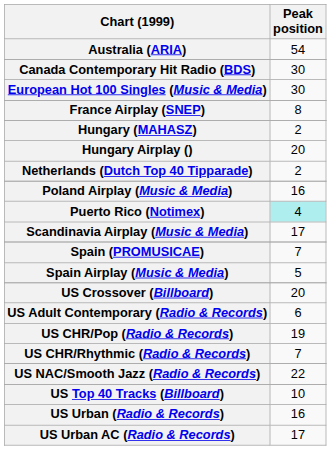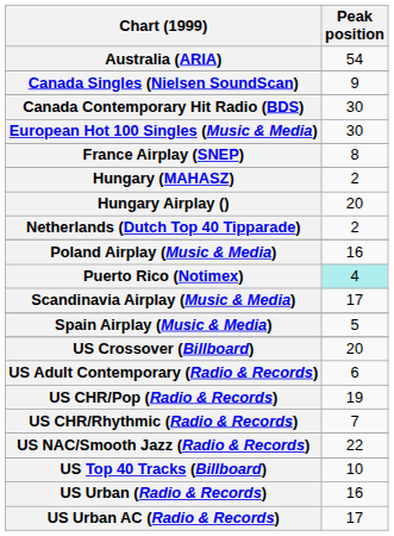 <table class="wikitable sortable plainrowheaders" style="text-align:center;">
 <tr>
 <th>Chart (1999)</th>
 <th>Peak<br>position</th>
 </tr>
 <tr>
 <th scope="row">Australia (<a href='#'>ARIA</a>)</th>
 <td>54</td>
 </tr>
 <tr>
 </tr>
 <tr>
+</tr>
+<tr>
+<th scope="row"><a href='#'>Canada Singles</a> (<a href='#'>Nielsen SoundScan</a>)</th>
+<td>9</td>
 </tr>
 <tr>
 </tr>
 <tr>
 </tr>
 <tr>
 <th scope="row">Canada Contemporary Hit Radio (<a href='#'>BDS</a>)</th>
 <td>30</td>
 </tr>
 <tr>
 <th scope="row"><a href='#'>European Hot 100 Singles</a> (<em><a href='#'>Music & Media</a></em>)</th>
 <td>30</td>
 </tr>
 <tr>
 </tr>
 <tr>
 <th scope="row">France Airplay (<a href='#'>SNEP</a>)</th>
 <td>8</td>
 </tr>
 <tr>
 </tr>
 <tr>
 <th scope="row">Hungary (<a href='#'>MAHASZ</a>)</th>
 <td>2</td>
 </tr>
 <tr>
 <th scope="row">Hungary Airplay ()</th>
 <td>20</td>
 </tr>
 <tr>
 <th scope="row">Netherlands (<a href='#'>Dutch Top 40 Tipparade</a>)</th>
 <td>2</td>
 </tr>
 <tr>
 </tr>
 <tr>
 </tr>
 <tr>
 <th scope="row">Poland Airplay (<em><a href='#'>Music & Media</a></em>)</th>
 <td>16</td>
 </tr>
 <tr>
 <th scope="row">Puerto Rico (<a href='#'>Notimex</a>)</th>
 <td style="background: paleturquoise;">4</td>
 </tr>
 <tr>
 <th scope="row">Scandinavia Airplay (<em><a href='#'>Music & Media</a></em>)</th>
 <td>17</td>
 </tr>
 <tr>
-</tr>
-<tr>
-<th scope="row">Spain (<a href='#'>PROMUSICAE</a>)</th>
-<td>7</td>
 </tr>
 <tr>
 <th scope="row">Spain Airplay (<em><a href='#'>Music & Media</a></em>)</th>
 <td>5</td>
 </tr>
 <tr>
 </tr>
 <tr>
 </tr>
 <tr>
 </tr>
 <tr>
 </tr>
 <tr>
 </tr>
 <tr>
 <th scope="row">US Crossover (<em><a href='#'>Billboard</a></em>)<br></th>
 <td>20</td>
 </tr>
 <tr>
 <th scope="row">US Adult Contemporary (<em><a href='#'>Radio & Records</a></em>)</th>
 <td>6</td>
 </tr>
 <tr>
 <th scope="row">US CHR/Pop (<em><a href='#'>Radio & Records</a></em>)</th>
 <td>19</td>
 </tr>
 <tr>
 <th scope="row">US CHR/Rhythmic (<em><a href='#'>Radio & Records</a></em>)</th>
 <td>7</td>
 </tr>
 <tr>
 </tr>
 <tr>
 </tr>
 <tr>
 </tr>
 <tr>
 </tr>
 <tr>
 </tr>
 <tr>
 <th scope="row">US NAC/Smooth Jazz (<em><a href='#'>Radio & Records</a></em>)</th>
 <td>22</td>
 </tr>
 <tr>
 </tr>
 <tr>
 <th scope="row">US <a href='#'>Top 40 Tracks</a> (<em><a href='#'>Billboard</a></em>)</th>
 <td>10</td>
 </tr>
 <tr>
 <th scope="row">US Urban (<em><a href='#'>Radio & Records</a></em>)</th>
 <td>16</td>
 </tr>
 <tr>
 <th scope="row">US Urban AC (<em><a href='#'>Radio & Records</a></em>)</th>
 <td>17</td>
 </tr>
 </table>
